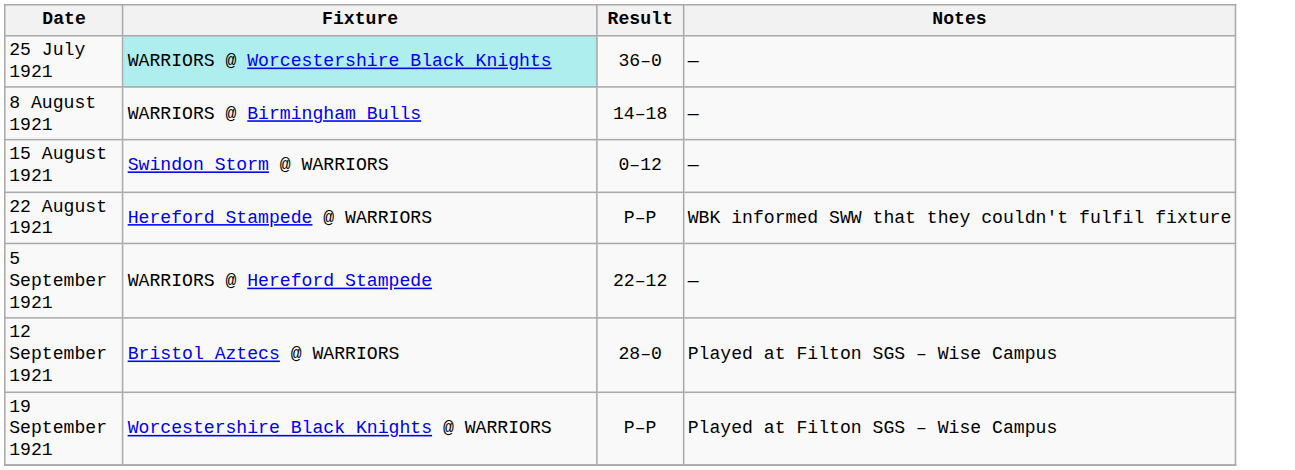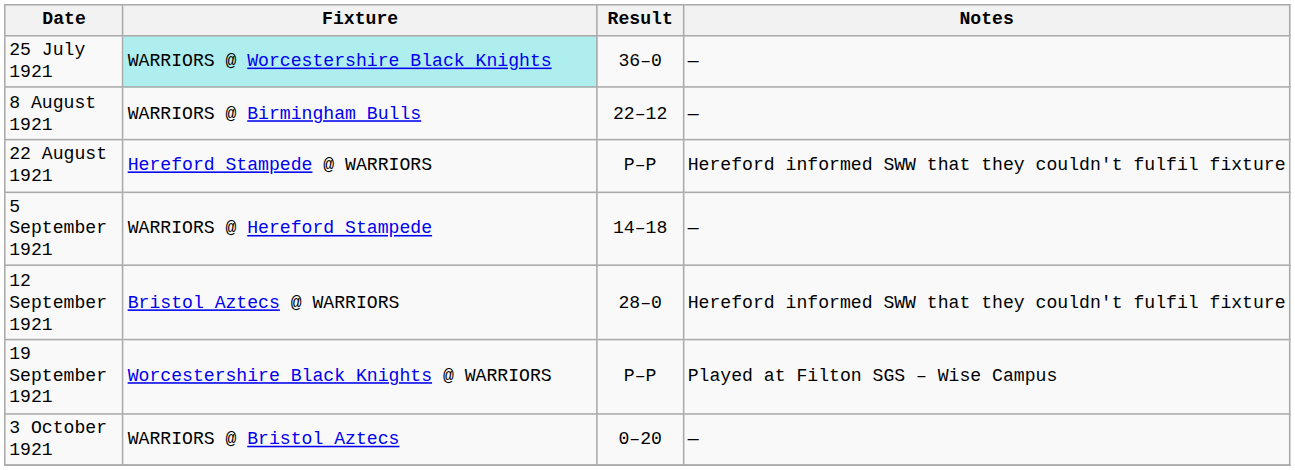 <table class="wikitable" style="font-size: 90%;">
 <tr>
 <th width="50">Date</th>
 <th width="300">Fixture</th>
 <th width="50">Result</th>
 <th>Notes</th>
 </tr>
 <tr>
 <td style="padding-right:10px;">25 July 1921</td>
 <td align="left" style="background: paleturquoise;">WARRIORS @ <a href='#'>Worcestershire Black Knights</a></td>
 <td align="center">36–0</td>
 <td>—</td>
 </tr>
 <tr>
 <td style="padding-right:10px;">8 August 1921</td>
 <td align="left">WARRIORS @ <a href='#'>Birmingham Bulls</a></td>
-<td align="center">14–18</td>
-<td>—</td>
-</tr>
-<tr>
-<td style="padding-right:10px;">15 August 1921</td>
-<td align="left"><a href='#'>Swindon Storm</a>  @ WARRIORS</td>
-<td align="center">0–12</td>
+<td align="center">22–12</td>
 <td>—</td>
 </tr>
 <tr>
 <td style="padding-right:10px;">22 August 1921</td>
 <td align="left"><a href='#'>Hereford Stampede</a>  @ WARRIORS</td>
 <td align="center">P–P</td>
-<td>WBK informed SWW that they couldn't fulfil fixture</td>
+<td>Hereford informed SWW that they couldn't fulfil fixture</td>
 </tr>
 <tr>
 <td style="padding-right:10px;">5 September 1921</td>
 <td align="left">WARRIORS @ <a href='#'>Hereford Stampede</a></td>
-<td align="center">22–12</td>
+<td align="center">14–18</td>
 <td>—</td>
 </tr>
 <tr>
 <td style="padding-right:10px;">12 September 1921</td>
 <td align="left"><a href='#'>Bristol Aztecs</a>  @ WARRIORS</td>
 <td align="center">28–0</td>
-<td>Played at Filton SGS – Wise Campus</td>
+<td>Hereford informed SWW that they couldn't fulfil fixture</td>
 </tr>
 <tr>
 <td style="padding-right:10px;">19 September 1921</td>
 <td align="left"><a href='#'>Worcestershire Black Knights</a>  @ WARRIORS</td>
 <td align="center">P–P</td>
 <td>Played at Filton SGS – Wise Campus</td>
 </tr>
 <tr>
+<td style="padding-right:10px;">3 October 1921</td>
+<td align="left">WARRIORS @ <a href='#'>Bristol Aztecs</a></td>
+<td align="center">0–20</td>
+<td>—</td>
+</tr>
+<tr>
 </tr>
 </table>
